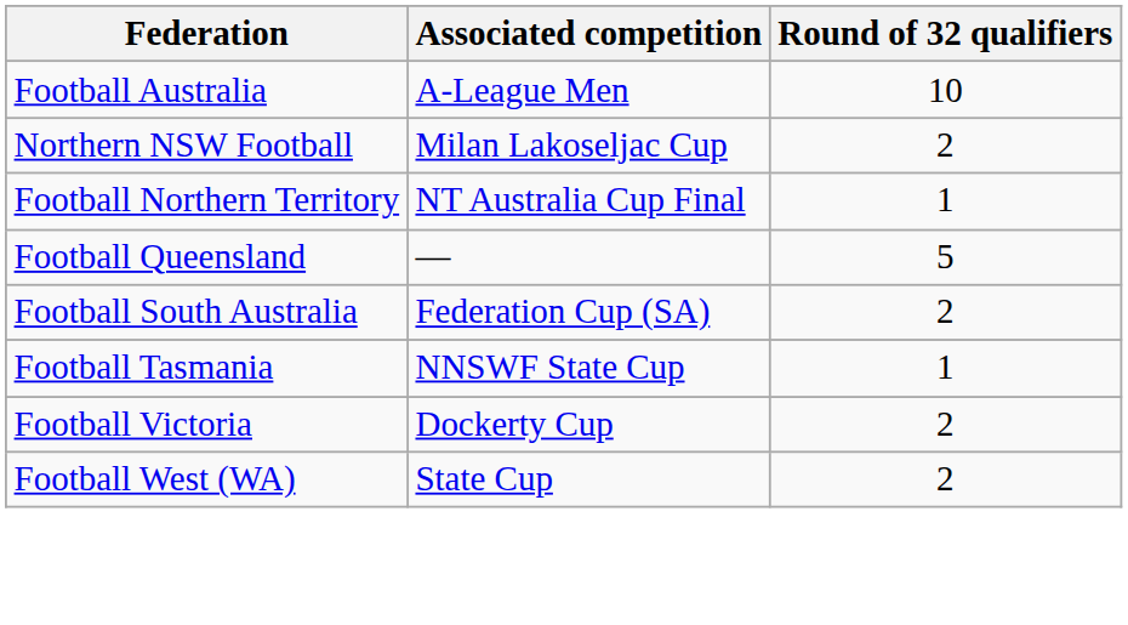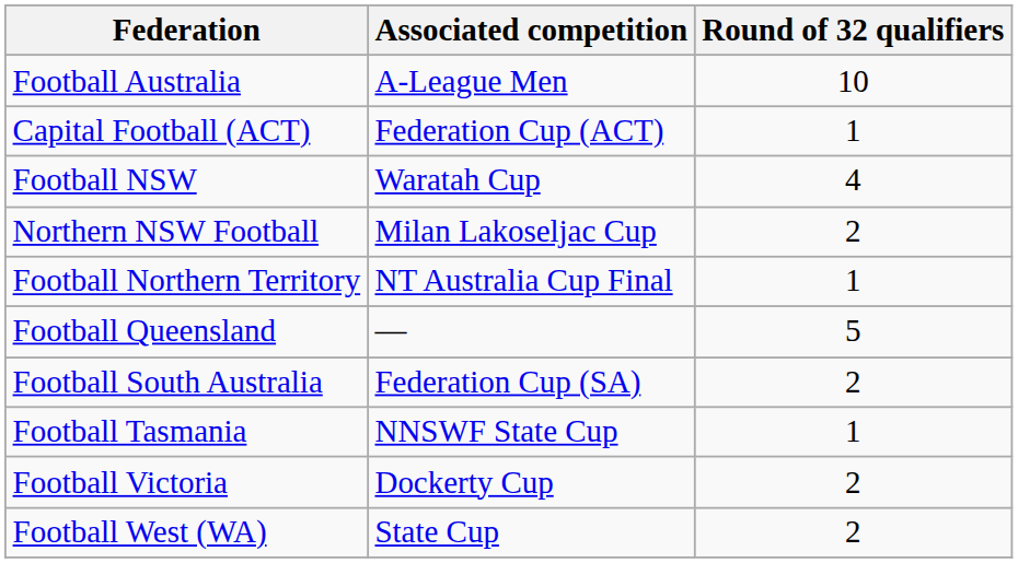 <table class="wikitable">
 <tr>
 <th>Federation</th>
 <th>Associated competition</th>
 <th>Round of 32 qualifiers</th>
 </tr>
 <tr>
 <td rowspan="1"><a href='#'>Football Australia</a></td>
 <td><a href='#'>A-League Men</a></td>
 <td align="center">10</td>
+</tr>
+<tr>
+<td><a href='#'>Capital Football (ACT)</a></td>
+<td><a href='#'>Federation Cup (ACT)</a></td>
+<td align="center">1</td>
+</tr>
+<tr>
+<td><a href='#'>Football NSW</a></td>
+<td><a href='#'>Waratah Cup</a></td>
+<td align="center">4</td>
 </tr>
 <tr>
 <td><a href='#'>Northern NSW Football</a></td>
 <td><a href='#'>Milan Lakoseljac Cup</a></td>
 <td align="center">2</td>
 </tr>
 <tr>
 <td><a href='#'>Football Northern Territory</a></td>
 <td><a href='#'>NT Australia Cup Final</a></td>
 <td align="center">1</td>
 </tr>
 <tr>
 <td><a href='#'>Football Queensland</a></td>
 <td>—</td>
 <td align="center">5</td>
 </tr>
 <tr>
 <td><a href='#'>Football South Australia</a></td>
 <td><a href='#'>Federation Cup (SA)</a></td>
 <td align="center">2</td>
 </tr>
 <tr>
 <td><a href='#'>Football Tasmania</a></td>
 <td><a href='#'>NNSWF State Cup</a></td>
 <td align="center">1</td>
 </tr>
 <tr>
 <td><a href='#'>Football Victoria</a></td>
 <td><a href='#'>Dockerty Cup</a></td>
 <td align="center">2</td>
 </tr>
 <tr>
 <td><a href='#'>Football West (WA)</a></td>
 <td><a href='#'>State Cup</a></td>
 <td align="center">2</td>
 </tr>
 </table>
